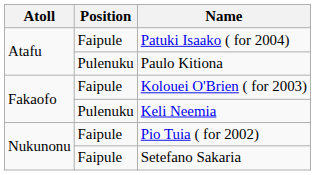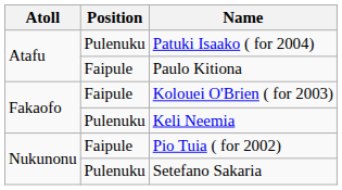 <table class="wikitable">
 <tr>
 <th>Atoll</th>
 <th>Position</th>
 <th>Name</th>
 </tr>
 <tr>
 <td rowspan=2>Atafu</td>
-<td>Faipule</td>
+<td>Pulenuku</td>
 <td><a href='#'>Patuki Isaako</a> ( for 2004)</td>
 </tr>
 <tr>
-<td>Pulenuku</td>
+<td>Faipule</td>
 <td>Paulo Kitiona</td>
 </tr>
 <tr>
 <td rowspan=2>Fakaofo</td>
 <td>Faipule</td>
 <td><a href='#'>Kolouei O'Brien</a> ( for 2003)</td>
 </tr>
 <tr>
 <td>Pulenuku</td>
 <td><a href='#'>Keli Neemia</a></td>
 </tr>
 <tr>
 <td rowspan=2>Nukunonu</td>
 <td>Faipule</td>
 <td><a href='#'>Pio Tuia</a> ( for 2002)</td>
 </tr>
 <tr>
-<td>Faipule</td>
+<td>Pulenuku</td>
 <td>Setefano Sakaria</td>
 </tr>
 </table>
